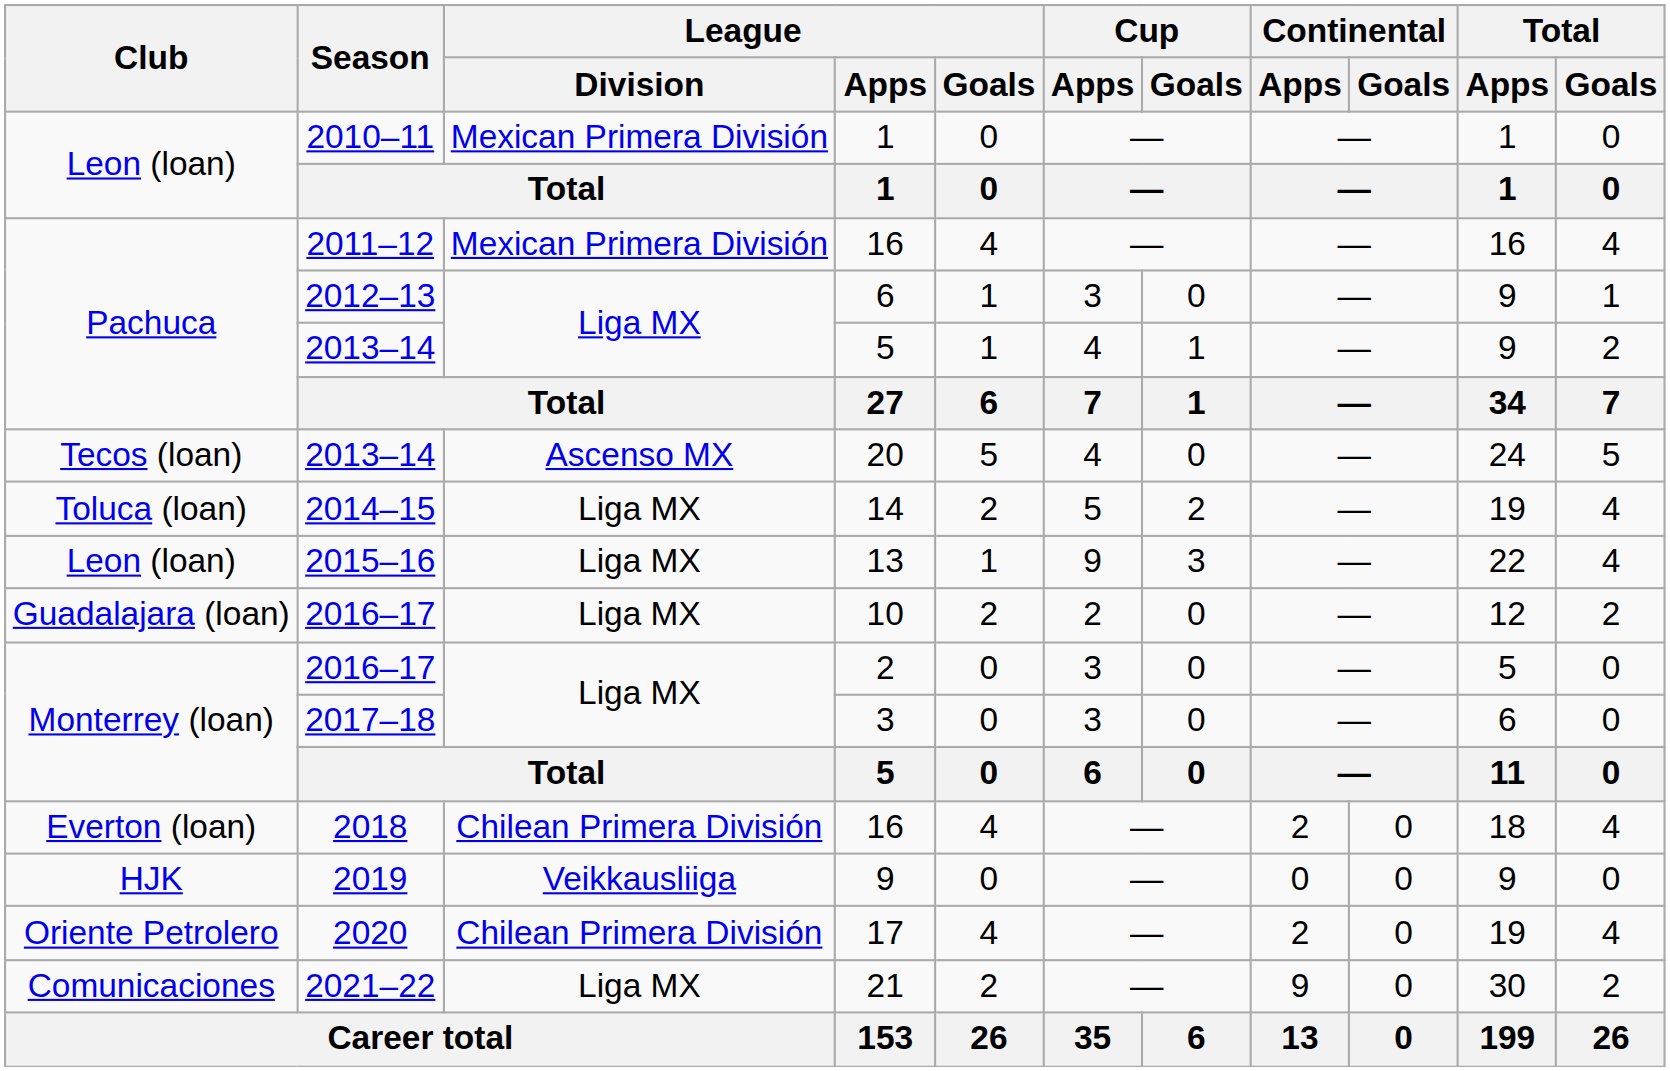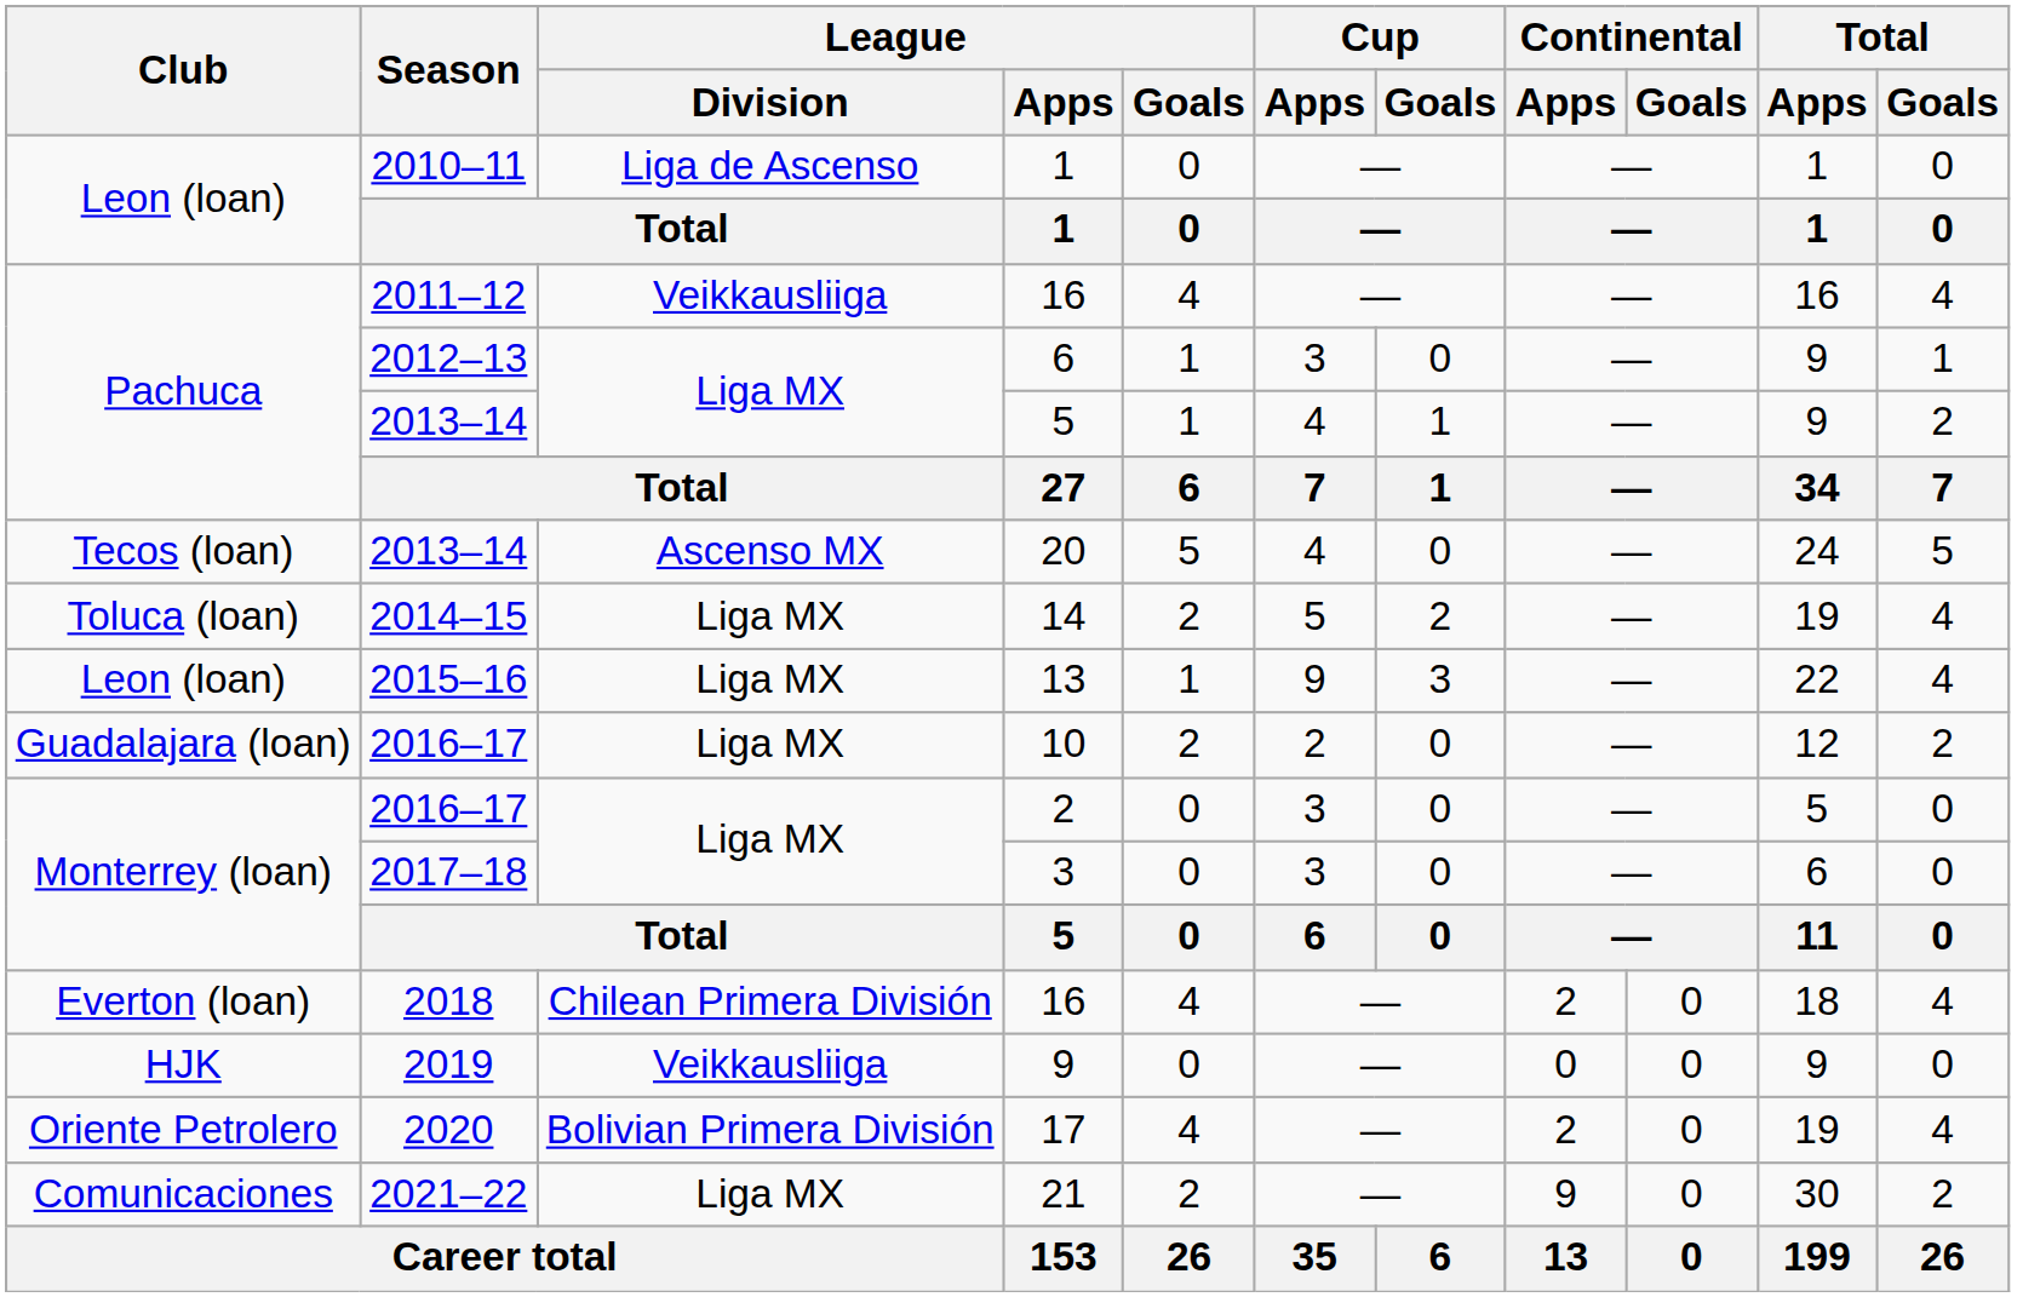 <table class="wikitable" style="text-align:center">
 <tr>
 <th rowspan="2">Club</th>
 <th rowspan="2">Season</th>
 <th colspan="3">League</th>
 <th colspan="2">Cup</th>
 <th colspan="2">Continental</th>
 <th colspan="2">Total</th>
 </tr>
 <tr>
 <th>Division</th>
 <th>Apps</th>
 <th>Goals</th>
 <th>Apps</th>
 <th>Goals</th>
 <th>Apps</th>
 <th>Goals</th>
 <th>Apps</th>
 <th>Goals</th>
 </tr>
 <tr>
 <td rowspan="2"><a href='#'>Leon</a> (loan)</td>
 <td><a href='#'>2010–11</a></td>
-<td><a href='#'>Mexican Primera División</a></td>
+<td><a href='#'>Liga de Ascenso</a></td>
 <td>1</td>
 <td>0</td>
 <td colspan="2">—</td>
 <td colspan="2">—</td>
 <td>1</td>
 <td>0</td>
 </tr>
 <tr>
 <th colspan="2">Total</th>
 <th>1</th>
 <th>0</th>
 <th colspan="2">—</th>
 <th colspan="2">—</th>
 <th>1</th>
 <th>0</th>
 </tr>
 <tr>
 <td rowspan="4"><a href='#'>Pachuca</a></td>
 <td><a href='#'>2011–12</a></td>
-<td><a href='#'>Mexican Primera División</a></td>
+<td><a href='#'>Veikkausliiga</a></td>
 <td>16</td>
 <td>4</td>
 <td colspan="2">—</td>
 <td colspan="2">—</td>
 <td>16</td>
 <td>4</td>
 </tr>
 <tr>
 <td><a href='#'>2012–13</a></td>
 <td rowspan="2"><a href='#'>Liga MX</a></td>
 <td>6</td>
 <td>1</td>
 <td>3</td>
 <td>0</td>
 <td colspan="2">—</td>
 <td>9</td>
 <td>1</td>
 </tr>
 <tr>
 <td><a href='#'>2013–14</a></td>
 <td>5</td>
 <td>1</td>
 <td>4</td>
 <td>1</td>
 <td colspan="2">—</td>
 <td>9</td>
 <td>2</td>
 </tr>
 <tr>
 <th colspan="2">Total</th>
 <th>27</th>
 <th>6</th>
 <th>7</th>
 <th>1</th>
 <th colspan="2">—</th>
 <th>34</th>
 <th>7</th>
 </tr>
 <tr>
 <td><a href='#'>Tecos</a> (loan)</td>
 <td><a href='#'>2013–14</a></td>
 <td><a href='#'>Ascenso MX</a></td>
 <td>20</td>
 <td>5</td>
 <td>4</td>
 <td>0</td>
 <td colspan="2">—</td>
 <td>24</td>
 <td>5</td>
 </tr>
 <tr>
 <td><a href='#'>Toluca</a> (loan)</td>
 <td><a href='#'>2014–15</a></td>
 <td>Liga MX</td>
 <td>14</td>
 <td>2</td>
 <td>5</td>
 <td>2</td>
 <td colspan="2">—</td>
 <td>19</td>
 <td>4</td>
 </tr>
 <tr>
 <td><a href='#'>Leon</a> (loan)</td>
 <td><a href='#'>2015–16</a></td>
 <td>Liga MX</td>
 <td>13</td>
 <td>1</td>
 <td>9</td>
 <td>3</td>
 <td colspan="2">—</td>
 <td>22</td>
 <td>4</td>
 </tr>
 <tr>
 <td><a href='#'>Guadalajara</a> (loan)</td>
 <td><a href='#'>2016–17</a></td>
 <td>Liga MX</td>
 <td>10</td>
 <td>2</td>
 <td>2</td>
 <td>0</td>
 <td colspan="2">—</td>
 <td>12</td>
 <td>2</td>
 </tr>
 <tr>
 <td rowspan="3"><a href='#'>Monterrey</a> (loan)</td>
 <td><a href='#'>2016–17</a></td>
 <td rowspan="2">Liga MX</td>
 <td>2</td>
 <td>0</td>
 <td>3</td>
 <td>0</td>
 <td colspan="2">—</td>
 <td>5</td>
 <td>0</td>
 </tr>
 <tr>
 <td><a href='#'>2017–18</a></td>
 <td>3</td>
 <td>0</td>
 <td>3</td>
 <td>0</td>
 <td colspan="2">—</td>
 <td>6</td>
 <td>0</td>
 </tr>
 <tr>
 <th colspan="2">Total</th>
 <th>5</th>
 <th>0</th>
 <th>6</th>
 <th>0</th>
 <th colspan="2">—</th>
 <th>11</th>
 <th>0</th>
 </tr>
 <tr>
 <td><a href='#'>Everton</a> (loan)</td>
 <td><a href='#'>2018</a></td>
 <td><a href='#'>Chilean Primera División</a></td>
 <td>16</td>
 <td>4</td>
 <td colspan="2">—</td>
 <td>2</td>
 <td>0</td>
 <td>18</td>
 <td>4</td>
 </tr>
 <tr>
 <td><a href='#'>HJK</a></td>
 <td><a href='#'>2019</a></td>
 <td><a href='#'>Veikkausliiga</a></td>
 <td>9</td>
 <td>0</td>
 <td colspan="2">—</td>
 <td>0</td>
 <td>0</td>
 <td>9</td>
 <td>0</td>
 </tr>
 <tr>
 <td><a href='#'>Oriente Petrolero</a></td>
 <td><a href='#'>2020</a></td>
-<td><a href='#'>Chilean Primera División</a></td>
+<td><a href='#'>Bolivian Primera División</a></td>
 <td>17</td>
 <td>4</td>
 <td colspan="2">—</td>
 <td>2</td>
 <td>0</td>
 <td>19</td>
 <td>4</td>
 </tr>
 <tr>
 <td><a href='#'>Comunicaciones</a></td>
 <td><a href='#'>2021–22</a></td>
 <td>Liga MX</td>
 <td>21</td>
 <td>2</td>
 <td colspan="2">—</td>
 <td>9</td>
 <td>0</td>
 <td>30</td>
 <td>2</td>
 </tr>
 <tr>
 <th colspan="3">Career total</th>
 <th>153</th>
 <th>26</th>
 <th>35</th>
 <th>6</th>
 <th>13</th>
 <th>0</th>
 <th>199</th>
 <th>26</th>
 </tr>
 </table>
